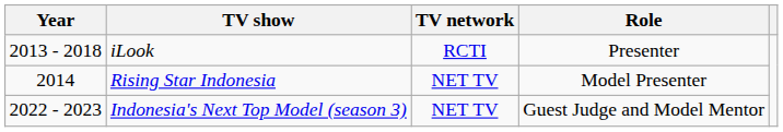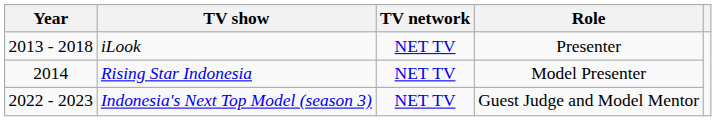 <table class="wikitable">
 <tr>
 <th>Year</th>
 <th>TV show</th>
 <th>TV network</th>
 <th>Role</th>
 <th></th>
 </tr>
 <tr>
 <td style="text-align:center">2013 - 2018</td>
 <td><em>iLook</em></td>
-<td style="text-align:center"><a href='#'>RCTI</a></td>
+<td style="text-align:center"><a href='#'>NET TV</a></td>
 <td style="text-align:center">Presenter</td>
 <td rowspan="3" style="text-align:center"></td>
 </tr>
 <tr>
 <td style="text-align:center">2014</td>
 <td><em><a href='#'>Rising Star Indonesia</a></em></td>
 <td style="text-align:center"><a href='#'>NET TV</a></td>
 <td style="text-align:center">Model Presenter</td>
 </tr>
 <tr>
 <td style="text-align:center">2022 - 2023</td>
 <td><em><a href='#'>Indonesia's Next Top Model (season 3)</a></em></td>
 <td style="text-align:center"><a href='#'>NET TV</a></td>
 <td style="text-align:center">Guest Judge and Model Mentor</td>
 </tr>
 </table>
